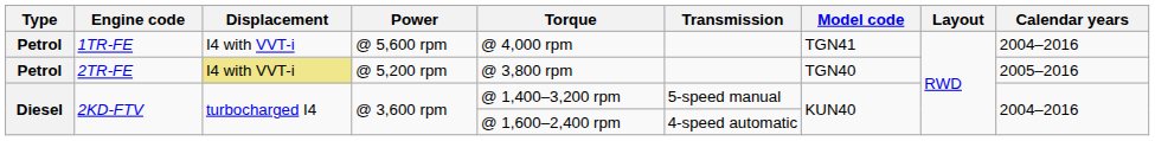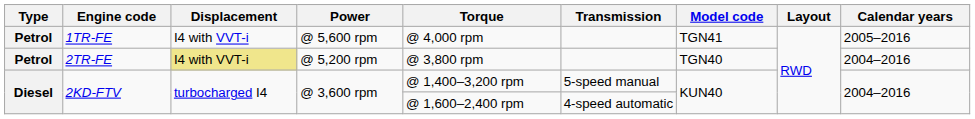 <table class="wikitable" style="text-align:left; font-size:80%;">
 <tr>
 <th>Type</th>
 <th>Engine code</th>
 <th>Displacement</th>
 <th>Power</th>
 <th>Torque</th>
 <th width=12%>Transmission</th>
 <th><a href='#'>Model code</a></th>
 <th>Layout</th>
 <th>Calendar years</th>
 </tr>
 <tr>
 <th>Petrol</th>
 <td><em><a href='#'>1TR-FE</a></em></td>
 <td> I4 with <a href='#'>VVT-i</a></td>
 <td> @ 5,600 rpm</td>
 <td> @ 4,000 rpm</td>
 <td></td>
 <td>TGN41</td>
 <td rowspan="4"><a href='#'>RWD</a></td>
-<td>2004–2016</td>
+<td>2005–2016</td>
 </tr>
 <tr>
 <th>Petrol</th>
 <td><em><a href='#'>2TR-FE</a></em></td>
 <td style="background: khaki;"> I4 with VVT-i</td>
 <td> @ 5,200 rpm</td>
 <td> @ 3,800 rpm</td>
 <td></td>
 <td>TGN40</td>
-<td>2005–2016</td>
+<td>2004–2016</td>
 </tr>
 <tr>
 <th rowspan="2">Diesel</th>
 <td rowspan="2"><em><a href='#'>2KD-FTV</a></em></td>
 <td rowspan="2"> <a href='#'>turbocharged</a> I4</td>
 <td rowspan="2"> @ 3,600 rpm</td>
 <td> @ 1,400–3,200 rpm</td>
 <td>5-speed manual</td>
 <td rowspan="2">KUN40</td>
 <td rowspan="2">2004–2016</td>
 </tr>
 <tr>
 <td> @ 1,600–2,400 rpm</td>
 <td>4-speed automatic</td>
 </tr>
 </table>
